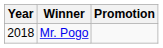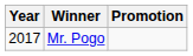 <table class="wikitable sortable" style="text-align: center">
 <tr>
 <th>Year</th>
 <th>Winner</th>
 <th>Promotion</th>
 </tr>
 <tr>
-<td>2018</td>
+<td>2017</td>
 <td><a href='#'>Mr. Pogo</a></td>
 <td></td>
 </tr>
 </table>
